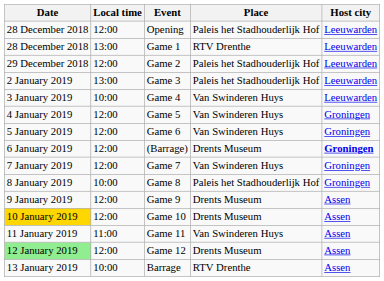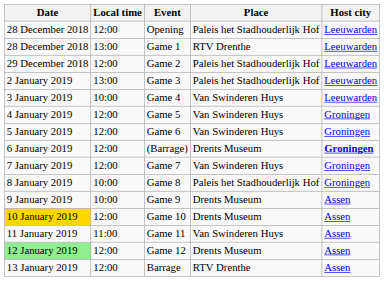 <table class="wikitable">
 <tr>
 <th>Date</th>
 <th>Local time</th>
 <th>Event</th>
 <th>Place</th>
 <th>Host city</th>
 </tr>
 <tr>
 <td>28 December 2018</td>
 <td>12:00</td>
 <td>Opening</td>
 <td>Paleis het Stadhouderlijk Hof</td>
 <td><a href='#'>Leeuwarden</a></td>
 </tr>
 <tr>
 <td>28 December 2018</td>
 <td>13:00</td>
 <td>Game 1</td>
 <td>RTV Drenthe</td>
 <td><a href='#'>Leeuwarden</a></td>
 </tr>
 <tr>
 <td>29 December 2018</td>
 <td>12:00</td>
 <td>Game 2</td>
 <td>Paleis het Stadhouderlijk Hof</td>
 <td><a href='#'>Leeuwarden</a></td>
 </tr>
 <tr>
 <td>2 January 2019</td>
 <td>13:00</td>
 <td>Game 3</td>
 <td>Paleis het Stadhouderlijk Hof</td>
 <td><a href='#'>Leeuwarden</a></td>
 </tr>
 <tr>
 <td>3 January 2019</td>
 <td>10:00</td>
 <td>Game 4</td>
 <td>Van Swinderen Huys</td>
 <td><a href='#'>Leeuwarden</a></td>
 </tr>
 <tr>
 <td>4 January 2019</td>
 <td>12:00</td>
 <td>Game 5</td>
 <td>Van Swinderen Huys</td>
 <td><a href='#'>Groningen</a></td>
 </tr>
 <tr>
 <td>5 January 2019</td>
 <td>12:00</td>
 <td>Game 6</td>
 <td>Van Swinderen Huys</td>
 <td><a href='#'>Groningen</a></td>
 </tr>
 <tr>
 <td>6 January 2019</td>
 <td>12:00</td>
 <td>(Barrage)</td>
 <td>Drents Museum</td>
 <td><strong><a href='#'>Groningen</a></strong></td>
 </tr>
 <tr>
 <td>7 January 2019</td>
 <td>12:00</td>
 <td>Game 7</td>
 <td>Van Swinderen Huys</td>
 <td><a href='#'>Groningen</a></td>
 </tr>
 <tr>
 <td>8 January 2019</td>
 <td>10:00</td>
 <td>Game 8</td>
 <td>Paleis het Stadhouderlijk Hof</td>
 <td><a href='#'>Groningen</a></td>
 </tr>
 <tr>
 <td>9 January 2019</td>
-<td>12:00</td>
+<td>10:00</td>
 <td>Game 9</td>
 <td>Drents Museum</td>
 <td><a href='#'>Assen</a></td>
 </tr>
 <tr>
 <td style="background: gold;">10 January 2019</td>
 <td>12:00</td>
 <td>Game 10</td>
 <td>Drents Museum</td>
 <td><a href='#'>Assen</a></td>
 </tr>
 <tr>
 <td>11 January 2019</td>
 <td>11:00</td>
 <td>Game 11</td>
 <td>Van Swinderen Huys</td>
 <td><a href='#'>Assen</a></td>
 </tr>
 <tr>
 <td style="background: lightgreen;">12 January 2019</td>
 <td>12:00</td>
 <td>Game 12</td>
 <td>Drents Museum</td>
 <td><a href='#'>Assen</a></td>
 </tr>
 <tr>
 <td>13 January 2019</td>
-<td>10:00</td>
+<td>12:00</td>
 <td>Barrage</td>
 <td>RTV Drenthe</td>
 <td><a href='#'>Assen</a></td>
 </tr>
 </table>
